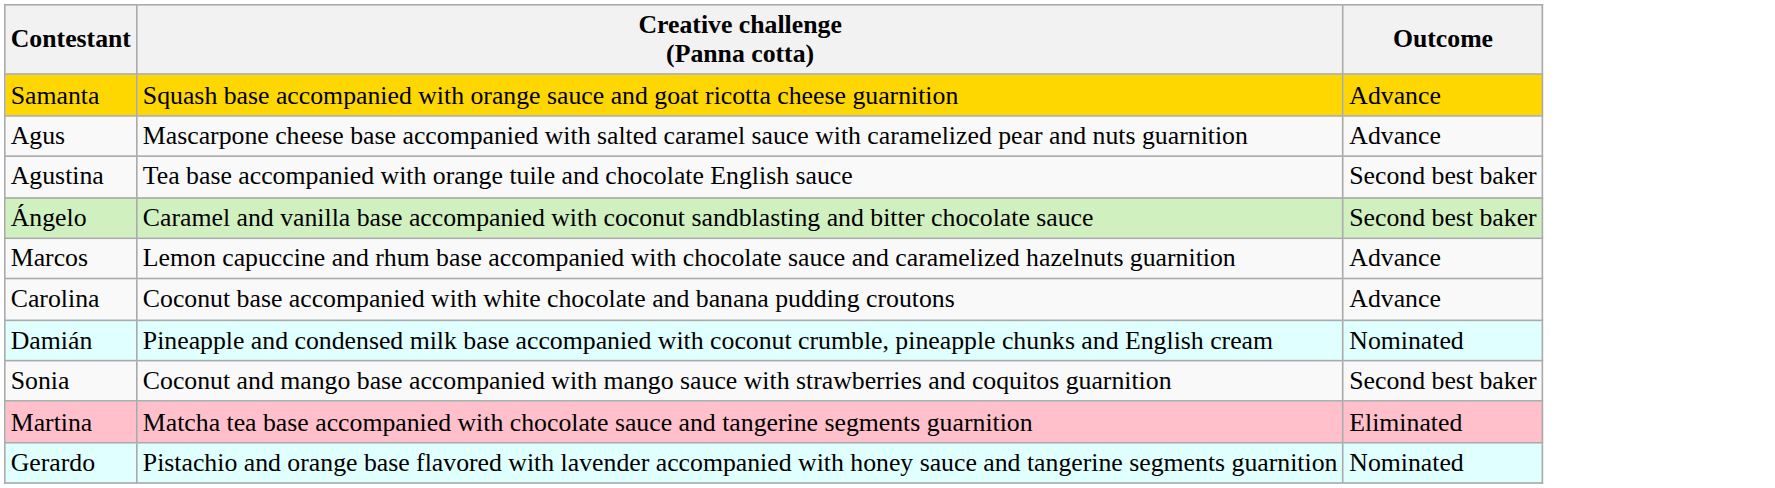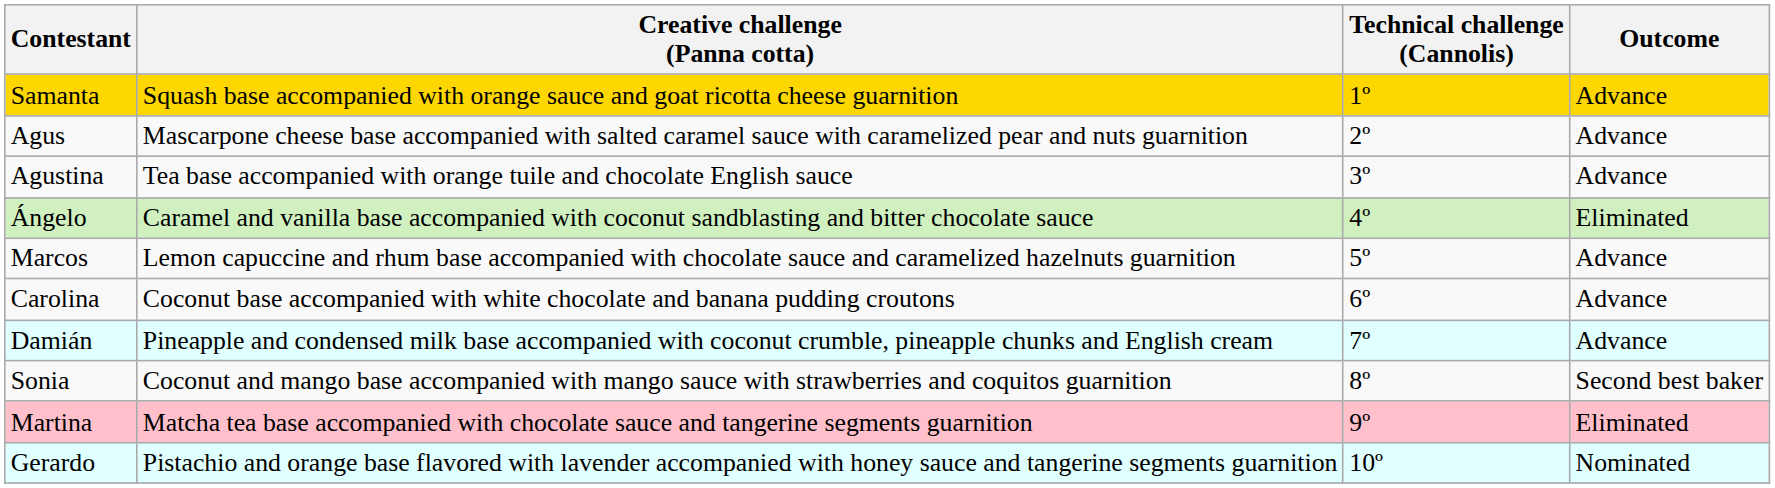 <table class="wikitable">
 <tr>
 <th>Contestant</th>
 <th>Creative challenge<br>(Panna cotta)</th>
+<th>Technical challenge<br>(Cannolis)</th>
 <th>Outcome</th>
 </tr>
 <tr style="background:gold">
 <td>Samanta</td>
 <td>Squash base accompanied with orange sauce and goat ricotta cheese guarnition</td>
+<td>1º</td>
 <td>Advance</td>
 </tr>
 <tr>
 <td>Agus</td>
 <td>Mascarpone cheese base accompanied with salted caramel sauce with caramelized pear and nuts guarnition</td>
+<td>2º</td>
 <td>Advance</td>
 </tr>
 <tr>
 <td>Agustina</td>
 <td>Tea base accompanied with orange tuile and chocolate English sauce</td>
-<td>Second best baker</td>
+<td>3º</td>
+<td>Advance</td>
 </tr>
 <tr style="background:#d0f0c0">
 <td>Ángelo</td>
 <td>Caramel and vanilla base accompanied with coconut sandblasting and bitter chocolate sauce</td>
-<td>Second best baker</td>
+<td>4º</td>
+<td>Eliminated</td>
 </tr>
 <tr>
 <td>Marcos</td>
 <td>Lemon capuccine and rhum base accompanied with chocolate sauce and caramelized hazelnuts guarnition</td>
+<td>5º</td>
 <td>Advance</td>
 </tr>
 <tr>
 <td>Carolina</td>
 <td>Coconut base accompanied with white chocolate and banana pudding croutons</td>
+<td>6º</td>
 <td>Advance</td>
 </tr>
 <tr style="background:#e0ffff">
 <td>Damián</td>
 <td>Pineapple and condensed milk base accompanied with coconut crumble, pineapple chunks and English cream</td>
-<td>Nominated</td>
+<td>7º</td>
+<td>Advance</td>
 </tr>
 <tr>
 <td>Sonia</td>
 <td>Coconut and mango base accompanied with mango sauce with strawberries and coquitos guarnition</td>
+<td>8º</td>
 <td>Second best baker</td>
 </tr>
 <tr style="background:pink">
 <td>Martina</td>
 <td>Matcha tea base accompanied with chocolate sauce and tangerine segments guarnition</td>
+<td>9º</td>
 <td>Eliminated</td>
 </tr>
 <tr style="background:#e0ffff">
 <td>Gerardo</td>
 <td>Pistachio and orange base flavored with lavender accompanied with honey sauce and tangerine segments guarnition</td>
+<td>10º</td>
 <td>Nominated</td>
 </tr>
 </table>
